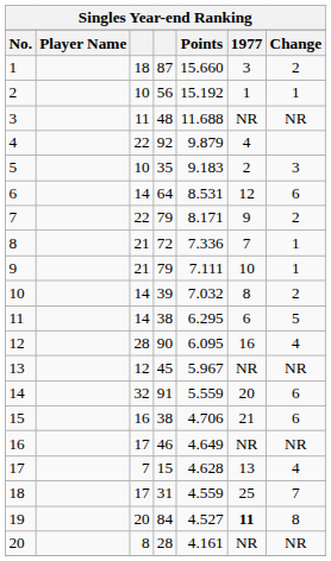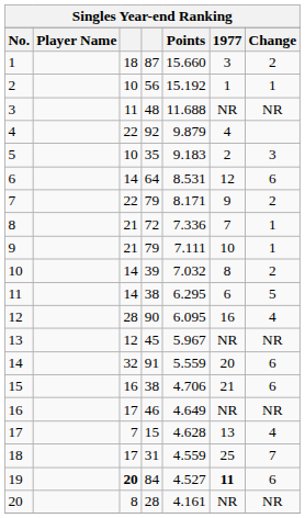 <table class="wikitable">
 <tr>
 <th colspan="7">Singles Year-end Ranking</th>
 </tr>
 <tr>
 </tr>
 <tr>
 <th>No.</th>
 <th>Player Name</th>
 <th></th>
 <th></th>
 <th>Points</th>
 <th>1977</th>
 <th>Change</th>
 </tr>
 <tr>
 <td>1</td>
 <td></td>
 <td align="right">18</td>
 <td align="right">87</td>
 <td align="right">15.660</td>
 <td align="center">3</td>
 <td align="center"> 2</td>
 </tr>
 <tr>
 <td>2</td>
 <td></td>
 <td align="right">10</td>
 <td align="right">56</td>
 <td align="right">15.192</td>
 <td align="center">1</td>
 <td align="center"> 1</td>
 </tr>
 <tr>
 <td>3</td>
 <td></td>
 <td align="right">11</td>
 <td align="right">48</td>
 <td align="right">11.688</td>
 <td align="center">NR</td>
 <td align="center">NR</td>
 </tr>
 <tr>
 <td>4</td>
 <td></td>
 <td align="right">22</td>
 <td align="right">92</td>
 <td align="right">9.879</td>
 <td align="center">4</td>
 <td align="center"></td>
 </tr>
 <tr>
 <td>5</td>
 <td></td>
 <td align="right">10</td>
 <td align="right">35</td>
 <td align="right">9.183</td>
 <td align="center">2</td>
 <td align="center"> 3</td>
 </tr>
 <tr>
 <td>6</td>
 <td></td>
 <td align="right">14</td>
 <td align="right">64</td>
 <td align="right">8.531</td>
 <td align="center">12</td>
 <td align="center"> 6</td>
 </tr>
 <tr>
 <td>7</td>
 <td></td>
 <td align="right">22</td>
 <td align="right">79</td>
 <td align="right">8.171</td>
 <td align="center">9</td>
 <td align="center"> 2</td>
 </tr>
 <tr>
 <td>8</td>
 <td></td>
 <td align="right">21</td>
 <td align="right">72</td>
 <td align="right">7.336</td>
 <td align="center">7</td>
 <td align="center"> 1</td>
 </tr>
 <tr>
 <td>9</td>
 <td></td>
 <td align="right">21</td>
 <td align="right">79</td>
 <td align="right">7.111</td>
 <td align="center">10</td>
 <td align="center"> 1</td>
 </tr>
 <tr>
 <td>10</td>
 <td></td>
 <td align="right">14</td>
 <td align="right">39</td>
 <td align="right">7.032</td>
 <td align="center">8</td>
 <td align="center"> 2</td>
 </tr>
 <tr>
 <td>11</td>
 <td></td>
 <td align="right">14</td>
 <td align="right">38</td>
 <td align="right">6.295</td>
 <td align="center">6</td>
 <td align="center"> 5</td>
 </tr>
 <tr>
 <td>12</td>
 <td></td>
 <td align="right">28</td>
 <td align="right">90</td>
 <td align="right">6.095</td>
 <td align="center">16</td>
 <td align="center"> 4</td>
 </tr>
 <tr>
 <td>13</td>
 <td></td>
 <td align="right">12</td>
 <td align="right">45</td>
 <td align="right">5.967</td>
 <td align="center">NR</td>
 <td align="center">NR</td>
 </tr>
 <tr>
 <td>14</td>
 <td></td>
 <td align="right">32</td>
 <td align="right">91</td>
 <td align="right">5.559</td>
 <td align="center">20</td>
 <td align="center"> 6</td>
 </tr>
 <tr>
 <td>15</td>
 <td></td>
 <td align="right">16</td>
 <td align="right">38</td>
 <td align="right">4.706</td>
 <td align="center">21</td>
 <td align="center"> 6</td>
 </tr>
 <tr>
 <td>16</td>
 <td></td>
 <td align="right">17</td>
 <td align="right">46</td>
 <td align="right">4.649</td>
 <td align="center">NR</td>
 <td align="center">NR</td>
 </tr>
 <tr>
 <td>17</td>
 <td></td>
 <td align="right">7</td>
 <td align="right">15</td>
 <td align="right">4.628</td>
 <td align="center">13</td>
 <td align="center"> 4</td>
 </tr>
 <tr>
 <td>18</td>
 <td></td>
 <td align="right">17</td>
 <td align="right">31</td>
 <td align="right">4.559</td>
 <td align="center">25</td>
 <td align="center"> 7</td>
 </tr>
 <tr>
 <td>19</td>
 <td></td>
-<td align="right">20</td>
+<td align="right"><strong>20</strong></td>
 <td align="right">84</td>
 <td align="right">4.527</td>
 <td align="center"><strong>11</strong></td>
-<td align="center"> 8</td>
+<td align="center"> 6</td>
 </tr>
 <tr>
 <td>20</td>
 <td></td>
 <td align="right">8</td>
 <td align="right">28</td>
 <td align="right">4.161</td>
 <td align="center">NR</td>
 <td align="center">NR</td>
 </tr>
 <tr>
 </tr>
 </table>
